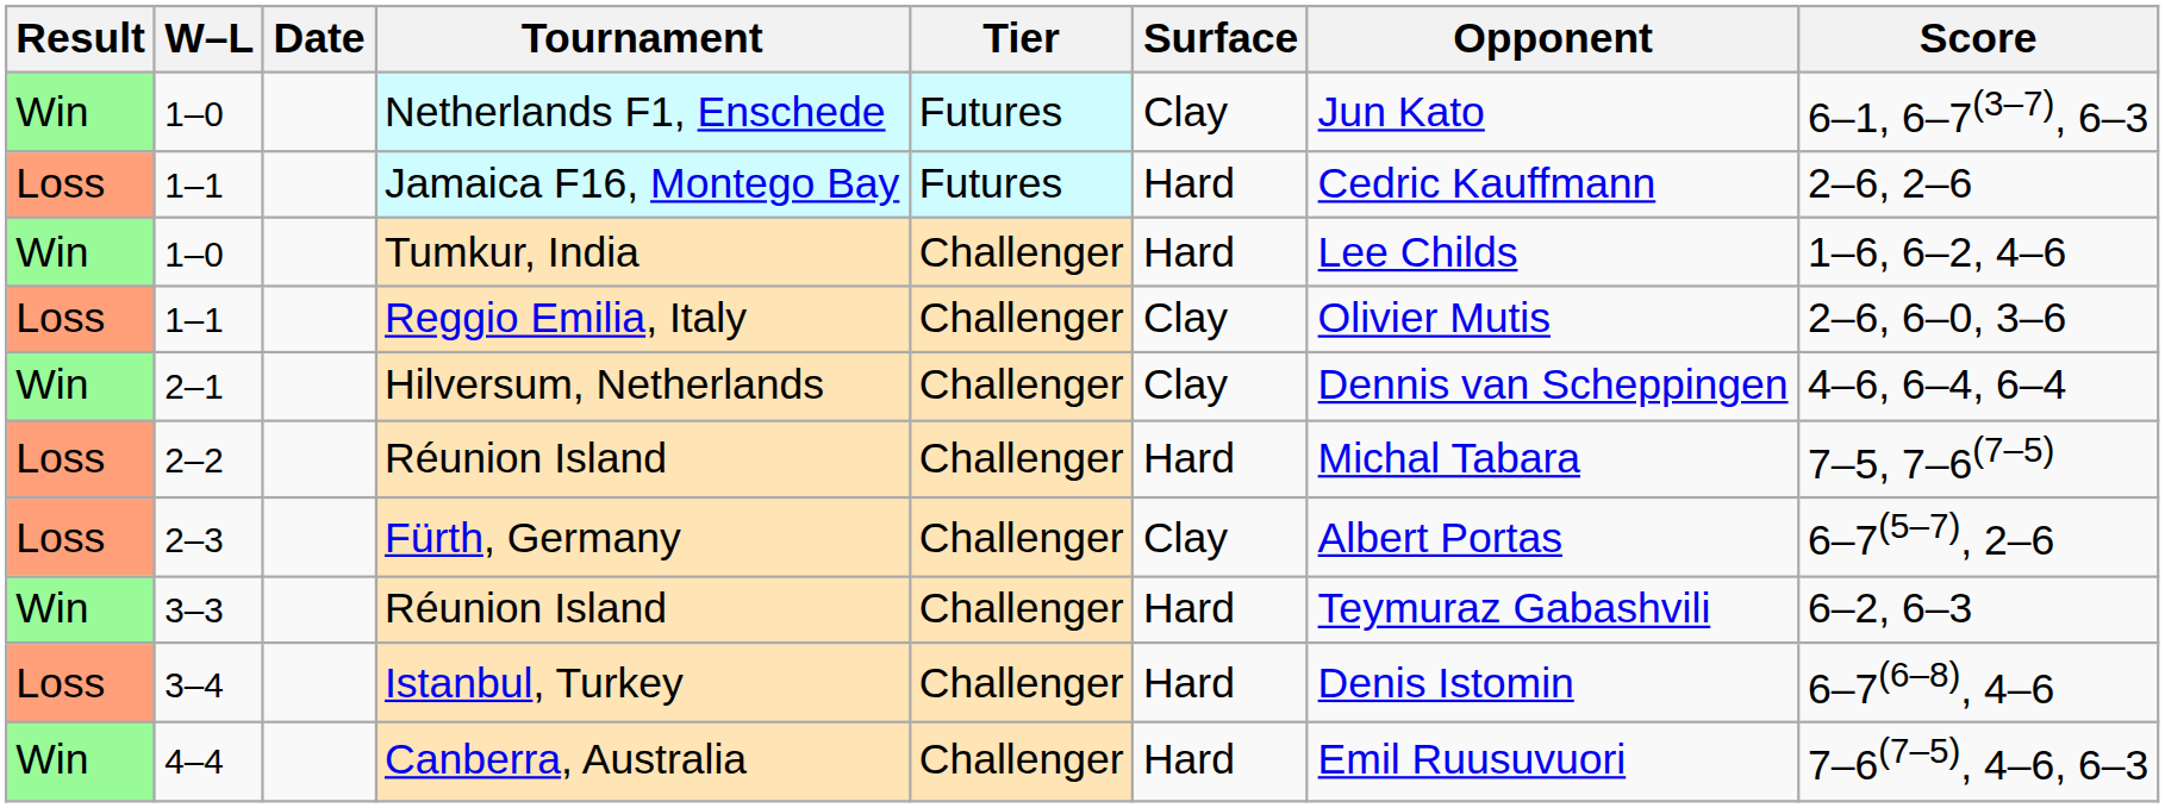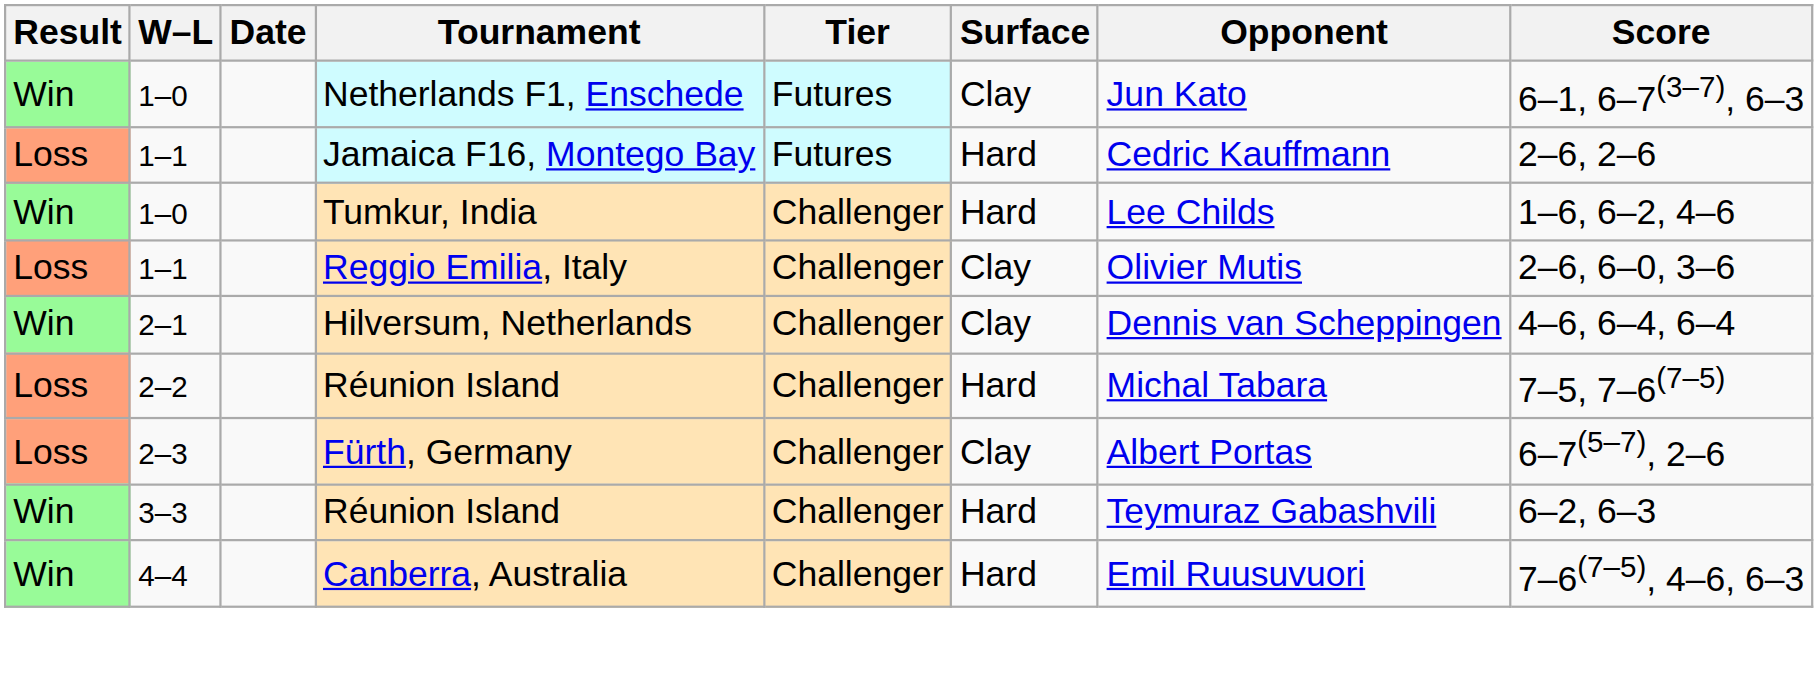 <table class="sortable wikitable">
 <tr>
 <th>Result</th>
 <th class="unsortable">W–L</th>
 <th>Date</th>
 <th>Tournament</th>
 <th>Tier</th>
 <th>Surface</th>
 <th>Opponent</th>
 <th class="unsortable">Score</th>
 </tr>
 <tr>
 <td bgcolor=98fb98>Win</td>
 <td><small>1–0</small></td>
 <td></td>
 <td bgcolor=cffcff>Netherlands F1, <a href='#'>Enschede</a></td>
 <td bgcolor=cffcff>Futures</td>
 <td>Clay</td>
 <td> <a href='#'>Jun Kato</a></td>
 <td>6–1, 6–7<sup>(3–7)</sup>, 6–3</td>
 </tr>
 <tr>
 <td bgcolor=ffa07a>Loss</td>
 <td><small>1–1</small></td>
 <td></td>
 <td bgcolor=cffcff>Jamaica F16, <a href='#'>Montego Bay</a></td>
 <td bgcolor=cffcff>Futures</td>
 <td>Hard</td>
 <td> <a href='#'>Cedric Kauffmann</a></td>
 <td>2–6, 2–6</td>
 </tr>
 <tr>
 <td bgcolor=98fb98>Win</td>
 <td><small>1–0</small></td>
 <td></td>
 <td bgcolor=moccasin>Tumkur, India</td>
 <td bgcolor=moccasin>Challenger</td>
 <td>Hard</td>
 <td> <a href='#'>Lee Childs</a></td>
 <td>1–6, 6–2, 4–6</td>
 </tr>
 <tr>
 <td bgcolor=ffa07a>Loss</td>
 <td><small>1–1</small></td>
 <td></td>
 <td bgcolor=moccasin><a href='#'>Reggio Emilia</a>, Italy</td>
 <td bgcolor=moccasin>Challenger</td>
 <td>Clay</td>
 <td> <a href='#'>Olivier Mutis</a></td>
 <td>2–6, 6–0, 3–6</td>
 </tr>
 <tr>
 <td bgcolor=98fb98>Win</td>
 <td><small>2–1</small></td>
 <td></td>
 <td bgcolor=moccasin>Hilversum, Netherlands</td>
 <td bgcolor=moccasin>Challenger</td>
 <td>Clay</td>
 <td> <a href='#'>Dennis van Scheppingen</a></td>
 <td>4–6, 6–4, 6–4</td>
 </tr>
 <tr>
 <td bgcolor=ffa07a>Loss</td>
 <td><small>2–2</small></td>
 <td></td>
 <td bgcolor=moccasin>Réunion Island</td>
 <td bgcolor=moccasin>Challenger</td>
 <td>Hard</td>
 <td> <a href='#'>Michal Tabara</a></td>
 <td>7–5, 7–6<sup>(7–5)</sup></td>
 </tr>
 <tr>
 <td bgcolor=ffa07a>Loss</td>
 <td><small>2–3</small></td>
 <td></td>
 <td bgcolor=moccasin><a href='#'>Fürth</a>, Germany</td>
 <td bgcolor=moccasin>Challenger</td>
 <td>Clay</td>
 <td> <a href='#'>Albert Portas</a></td>
 <td>6–7<sup>(5–7)</sup>, 2–6</td>
 </tr>
 <tr>
 <td bgcolor=98fb98>Win</td>
 <td><small>3–3</small></td>
 <td></td>
 <td bgcolor=moccasin>Réunion Island</td>
 <td bgcolor=moccasin>Challenger</td>
 <td>Hard</td>
 <td> <a href='#'>Teymuraz Gabashvili</a></td>
 <td>6–2, 6–3</td>
 </tr>
 <tr>
-<td bgcolor=ffa07a>Loss</td>
-<td><small>3–4</small></td>
-<td><a href='#'></a></td>
-<td bgcolor=moccasin><a href='#'>Istanbul</a>, Turkey</td>
-<td bgcolor=moccasin>Challenger</td>
-<td>Hard</td>
-<td> <a href='#'>Denis Istomin</a></td>
-<td>6–7<sup>(6–8)</sup>, 4–6</td>
-</tr>
-<tr>
 <td bgcolor=98fb98>Win</td>
 <td><small>4–4</small></td>
 <td><a href='#'></a></td>
 <td bgcolor=moccasin><a href='#'>Canberra</a>, Australia</td>
 <td bgcolor=moccasin>Challenger</td>
 <td>Hard</td>
 <td> <a href='#'>Emil Ruusuvuori</a></td>
 <td>7–6<sup>(7–5)</sup>, 4–6, 6–3</td>
 </tr>
 </table>
